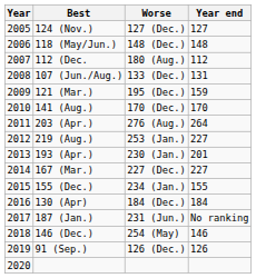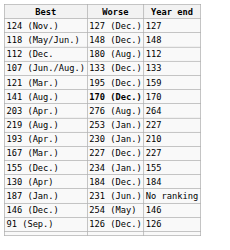 <table class="wikitable">
 <tr>
-<th>Year</th>
 <th>Best</th>
 <th>Worse</th>
 <th>Year end</th>
 </tr>
 <tr>
-<td>2005</td>
 <td>124 (Nov.)</td>
 <td>127 (Dec.)</td>
 <td>127</td>
 </tr>
 <tr>
-<td>2006</td>
 <td>118 (May/Jun.)</td>
 <td>148 (Dec.)</td>
 <td>148</td>
 </tr>
 <tr>
-<td>2007</td>
 <td>112 (Dec.</td>
 <td>180 (Aug.)</td>
 <td>112</td>
 </tr>
 <tr>
-<td>2008</td>
 <td>107 (Jun./Aug.)</td>
 <td>133 (Dec.)</td>
-<td>131</td>
+<td>133</td>
 </tr>
 <tr>
-<td>2009</td>
 <td>121 (Mar.)</td>
 <td>195 (Dec.)</td>
 <td>159</td>
 </tr>
 <tr>
-<td>2010</td>
 <td>141 (Aug.)</td>
-<td>170 (Dec.)</td>
+<td><strong>170 (Dec.)</strong></td>
 <td>170</td>
 </tr>
 <tr>
-<td>2011</td>
 <td>203 (Apr.)</td>
 <td>276 (Aug.)</td>
 <td>264</td>
 </tr>
 <tr>
-<td>2012</td>
 <td>219 (Aug.)</td>
 <td>253 (Jan.)</td>
 <td>227</td>
 </tr>
 <tr>
-<td>2013</td>
 <td>193 (Apr.)</td>
 <td>230 (Jan.)</td>
-<td>201</td>
+<td>210</td>
 </tr>
 <tr>
-<td>2014</td>
 <td>167 (Mar.)</td>
 <td>227 (Dec.)</td>
 <td>227</td>
 </tr>
 <tr>
-<td>2015</td>
 <td>155 (Dec.)</td>
 <td>234 (Jan.)</td>
 <td>155</td>
 </tr>
 <tr>
-<td>2016</td>
 <td>130 (Apr)</td>
 <td>184 (Dec.)</td>
 <td>184</td>
 </tr>
 <tr>
-<td>2017</td>
 <td>187 (Jan.)</td>
 <td>231 (Jun.)</td>
 <td>No ranking</td>
 </tr>
 <tr>
-<td>2018</td>
 <td>146 (Dec.)</td>
 <td>254 (May)</td>
 <td>146</td>
 </tr>
 <tr>
-<td>2019</td>
 <td>91 (Sep.)</td>
 <td>126 (Dec.)</td>
 <td>126</td>
 </tr>
 <tr>
-<td>2020</td>
 <td></td>
 <td></td>
 <td></td>
 </tr>
 </table>
